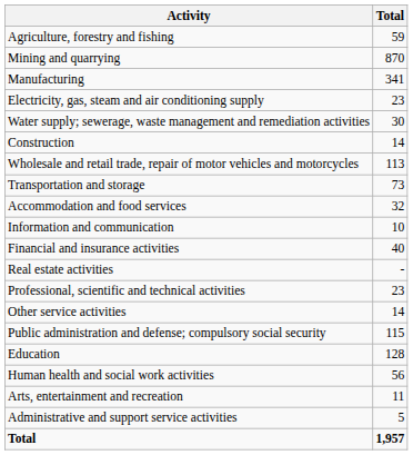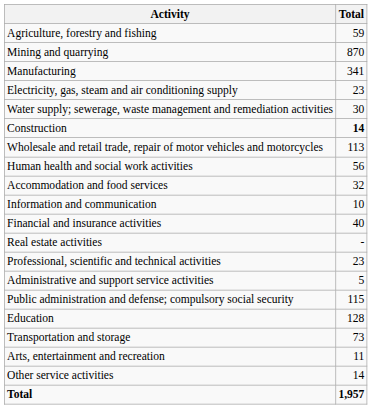 <table class="wikitable sortable" style="font-size:95%;">
 <tr>
 <th>Activity</th>
 <th>Total</th>
 </tr>
 <tr>
 <td>Agriculture, forestry and fishing</td>
 <td align="right">59</td>
 </tr>
 <tr>
 <td>Mining and quarrying</td>
 <td align="right">870</td>
 </tr>
 <tr>
 <td>Manufacturing</td>
 <td align="right">341</td>
 </tr>
 <tr>
 <td>Electricity, gas, steam and air conditioning supply</td>
 <td align="right">23</td>
 </tr>
 <tr>
 <td>Water supply; sewerage, waste management and remediation activities</td>
 <td align="right">30</td>
 </tr>
 <tr>
 <td>Construction</td>
-<td align="right">14</td>
+<td align="right"><strong>14</strong></td>
 </tr>
 <tr>
 <td>Wholesale and retail trade, repair of motor vehicles and motorcycles</td>
 <td align="right">113</td>
 </tr>
 <tr>
-<td>Transportation and storage</td>
-<td align="right">73</td>
+<td>Human health and social work activities</td>
+<td align="right">56</td>
 </tr>
 <tr>
 <td>Accommodation and food services</td>
 <td align="right">32</td>
 </tr>
 <tr>
 <td>Information and communication</td>
 <td align="right">10</td>
 </tr>
 <tr>
 <td>Financial and insurance activities</td>
 <td align="right">40</td>
 </tr>
 <tr>
 <td>Real estate activities</td>
 <td align="right">-</td>
 </tr>
 <tr>
 <td>Professional, scientific and technical activities</td>
 <td align="right">23</td>
 </tr>
 <tr>
-<td>Other service activities</td>
-<td align="right">14</td>
+<td>Administrative and support service activities</td>
+<td align="right">5</td>
 </tr>
 <tr>
 <td>Public administration and defense; compulsory social security</td>
 <td align="right">115</td>
 </tr>
 <tr>
 <td>Education</td>
 <td align="right">128</td>
 </tr>
 <tr>
-<td>Human health and social work activities</td>
-<td align="right">56</td>
+<td>Transportation and storage</td>
+<td align="right">73</td>
 </tr>
 <tr>
 <td>Arts, entertainment and recreation</td>
 <td align="right">11</td>
 </tr>
 <tr>
-<td>Administrative and support service activities</td>
-<td align="right">5</td>
+<td>Other service activities</td>
+<td align="right">14</td>
 </tr>
 <tr class="sortbottom">
 <td><strong>Total</strong></td>
 <td align="right"><strong>1,957</strong></td>
 </tr>
 </table>
